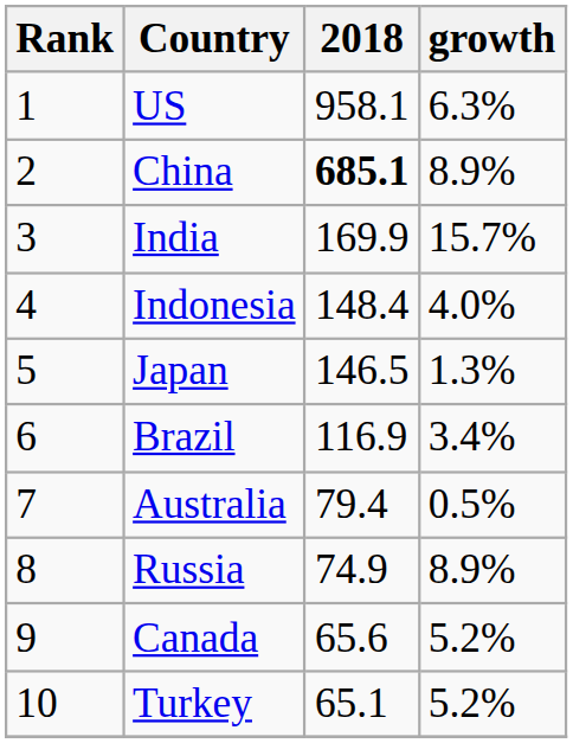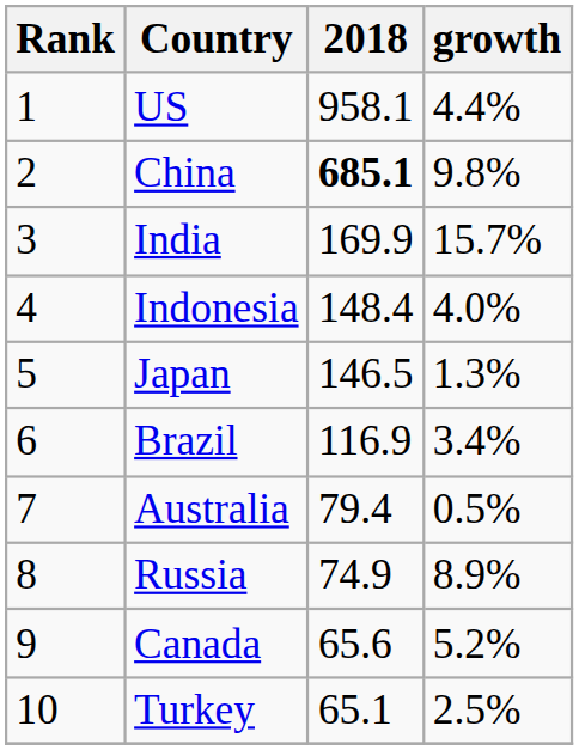 <table class="wikitable sortable">
 <tr>
 <th>Rank</th>
 <th>Country</th>
 <th>2018</th>
 <th>growth</th>
 </tr>
 <tr>
 <td>1</td>
 <td><a href='#'>US</a></td>
 <td>958.1</td>
-<td>6.3%</td>
+<td>4.4%</td>
 </tr>
 <tr>
 <td>2</td>
 <td><a href='#'>China</a></td>
 <td><strong>685.1</strong></td>
-<td>8.9%</td>
+<td>9.8%</td>
 </tr>
 <tr>
 <td>3</td>
 <td><a href='#'>India</a></td>
 <td>169.9</td>
 <td>15.7%</td>
 </tr>
 <tr>
 <td>4</td>
 <td><a href='#'>Indonesia</a></td>
 <td>148.4</td>
 <td>4.0%</td>
 </tr>
 <tr>
 <td>5</td>
 <td><a href='#'>Japan</a></td>
 <td>146.5</td>
 <td>1.3%</td>
 </tr>
 <tr>
 <td>6</td>
 <td><a href='#'>Brazil</a></td>
 <td>116.9</td>
 <td>3.4%</td>
 </tr>
 <tr>
 <td>7</td>
 <td><a href='#'>Australia</a></td>
 <td>79.4</td>
 <td>0.5%</td>
 </tr>
 <tr>
 <td>8</td>
 <td><a href='#'>Russia</a></td>
 <td>74.9</td>
 <td>8.9%</td>
 </tr>
 <tr>
 <td>9</td>
 <td><a href='#'>Canada</a></td>
 <td>65.6</td>
 <td>5.2%</td>
 </tr>
 <tr>
 <td>10</td>
 <td><a href='#'>Turkey</a></td>
 <td>65.1</td>
-<td>5.2%</td>
+<td>2.5%</td>
 </tr>
 <tr>
 </tr>
 </table>
